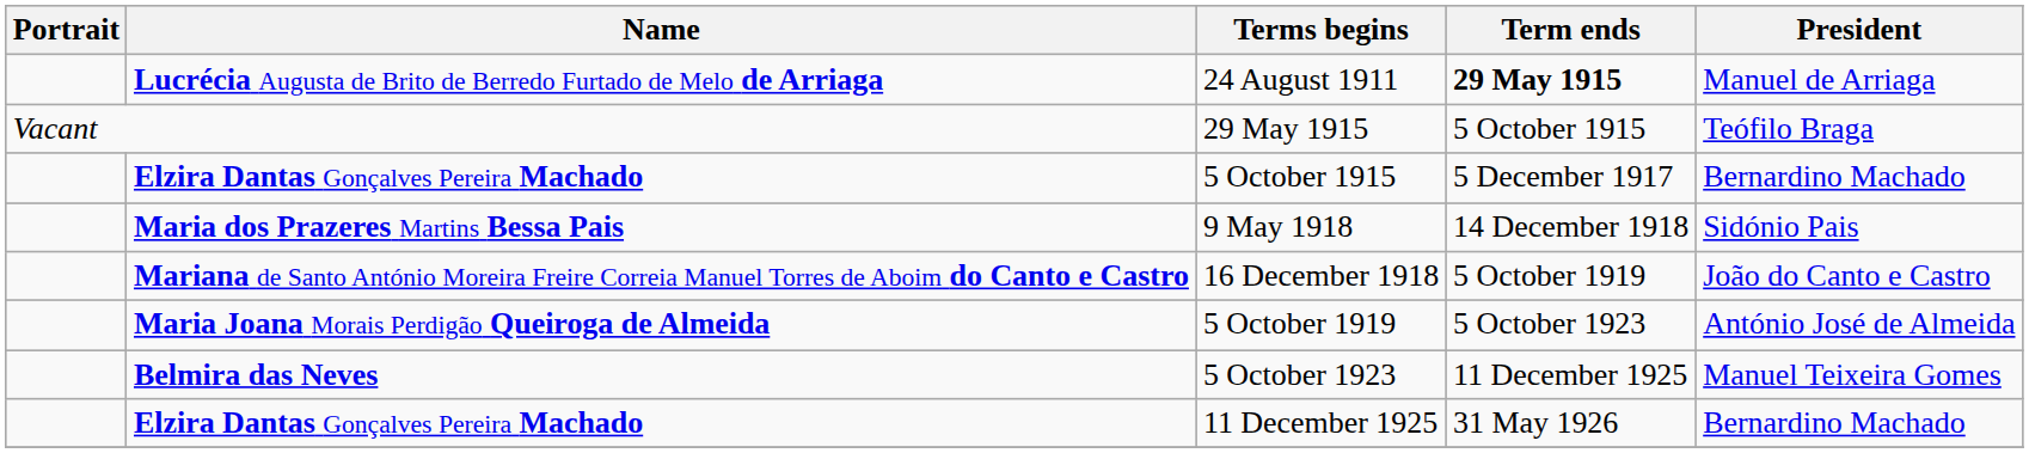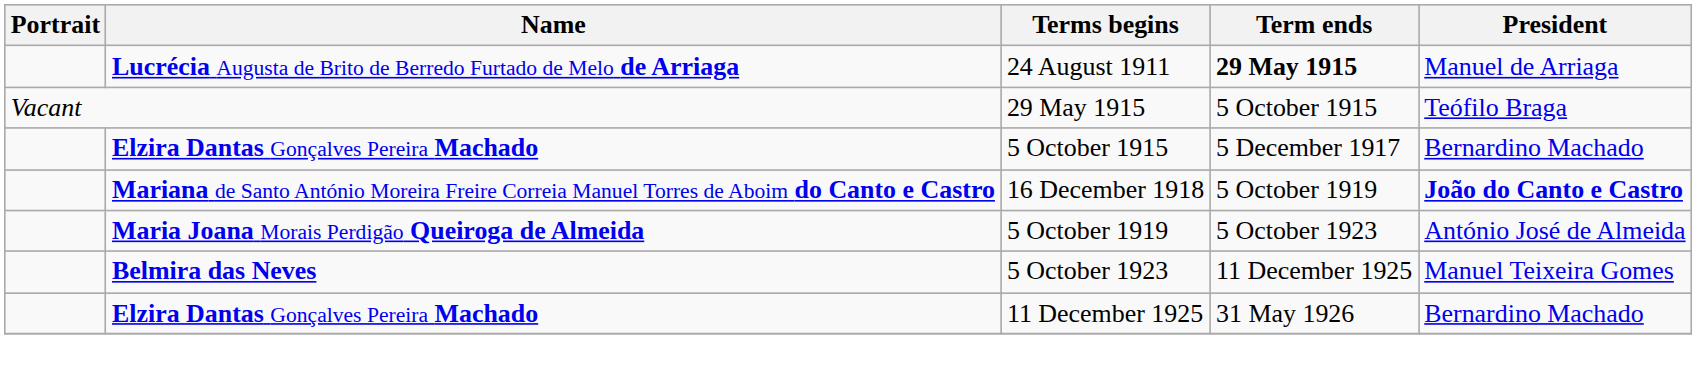 <table class="wikitable" style="text-align-center">
 <tr valign=bottom>
 <th>Portrait</th>
 <th>Name</th>
 <th>Terms begins</th>
 <th>Term ends</th>
 <th>President</th>
 </tr>
 <tr>
 <td></td>
 <td><a href='#'><strong>Lucrécia</strong> <small>Augusta de Brito de Berredo Furtado de Melo</small> <strong>de Arriaga</strong></a></td>
 <td>24 August 1911</td>
 <td><strong>29 May 1915</strong></td>
 <td><a href='#'>Manuel de Arriaga</a></td>
 </tr>
 <tr>
 <td colspan="2"><em>Vacant</em></td>
 <td>29 May 1915</td>
 <td>5 October 1915</td>
 <td><a href='#'>Teófilo Braga</a></td>
 </tr>
 <tr>
 <td></td>
 <td><a href='#'><strong>Elzira Dantas</strong> <small>Gonçalves Pereira</small> <strong>Machado</strong></a></td>
 <td>5 October 1915</td>
 <td>5 December 1917</td>
 <td><a href='#'>Bernardino Machado</a></td>
 </tr>
 <tr>
 <td></td>
-<td><a href='#'><strong>Maria dos Prazeres</strong> <small>Martins</small> <strong>Bessa Pais</strong></a></td>
-<td>9 May 1918</td>
-<td>14 December 1918</td>
-<td><a href='#'>Sidónio Pais</a></td>
-</tr>
-<tr>
-<td></td>
 <td><a href='#'><strong>Mariana</strong> <small>de Santo António Moreira Freire Correia Manuel Torres de Aboim</small> <strong>do Canto e Castro</strong></a></td>
 <td>16 December 1918</td>
 <td>5 October 1919</td>
-<td><a href='#'>João do Canto e Castro</a></td>
+<td><strong><a href='#'>João do Canto e Castro</a></strong></td>
 </tr>
 <tr>
 <td></td>
 <td><a href='#'><strong>Maria Joana</strong> <small>Morais Perdigão</small> <strong>Queiroga de Almeida</strong></a></td>
 <td>5 October 1919</td>
 <td>5 October 1923</td>
 <td><a href='#'>António José de Almeida</a></td>
 </tr>
 <tr>
 <td></td>
 <td><strong><a href='#'>Belmira das Neves</a></strong></td>
 <td>5 October 1923</td>
 <td>11 December 1925</td>
 <td><a href='#'>Manuel Teixeira Gomes</a></td>
 </tr>
 <tr>
 <td></td>
 <td><a href='#'><strong>Elzira Dantas</strong> <small>Gonçalves Pereira</small> <strong>Machado</strong></a></td>
 <td>11 December 1925</td>
 <td>31 May 1926</td>
 <td><a href='#'>Bernardino Machado</a></td>
 </tr>
 <tr>
 </tr>
 </table>
